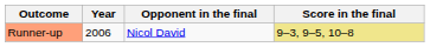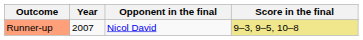 <table class="sortable wikitable">
 <tr>
 <th width="100">Outcome</th>
 <th width="50">Year</th>
 <th width="200">Opponent in the final</th>
 <th width="200">Score in the final</th>
 </tr>
 <tr>
 <td bgcolor="ffa07a">Runner-up</td>
-<td>2006</td>
+<td>2007</td>
 <td> <a href='#'>Nicol David</a></td>
 <td style="background: khaki;">9–3, 9–5, 10–8</td>
 </tr>
 </table>
